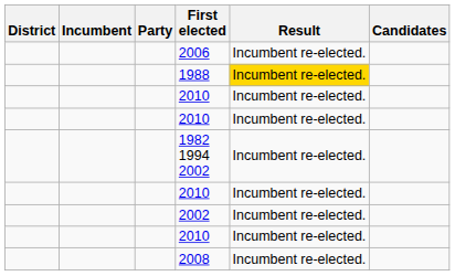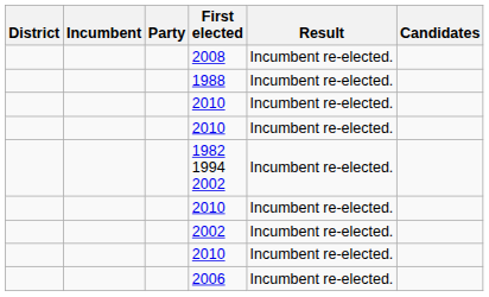 <table class="wikitable sortable">
 <tr valign=bottom>
 <th>District</th>
 <th>Incumbent</th>
 <th>Party</th>
 <th>First<br>elected</th>
 <th>Result</th>
 <th>Candidates</th>
 </tr>
 <tr>
 <td></td>
 <td></td>
 <td></td>
-<td><a href='#'>2006</a></td>
+<td><a href='#'>2008</a></td>
 <td>Incumbent re-elected.</td>
 <td nowrap></td>
 </tr>
 <tr>
 <td></td>
 <td></td>
 <td></td>
 <td><a href='#'>1988 </a></td>
-<td style="background: gold;">Incumbent re-elected.</td>
+<td>Incumbent re-elected.</td>
 <td nowrap></td>
 </tr>
 <tr>
 <td></td>
 <td></td>
 <td></td>
 <td><a href='#'>2010</a></td>
 <td>Incumbent re-elected.</td>
 <td nowrap></td>
 </tr>
 <tr>
 <td></td>
 <td></td>
 <td></td>
 <td><a href='#'>2010</a></td>
 <td>Incumbent re-elected.</td>
 <td nowrap></td>
 </tr>
 <tr>
 <td></td>
 <td></td>
 <td></td>
 <td><a href='#'>1982</a><br>1994 <br><a href='#'>2002</a></td>
 <td>Incumbent re-elected.</td>
 <td nowrap></td>
 </tr>
 <tr>
 <td></td>
 <td></td>
 <td></td>
 <td><a href='#'>2010</a></td>
 <td>Incumbent re-elected.</td>
 <td nowrap></td>
 </tr>
 <tr>
 <td></td>
 <td></td>
 <td></td>
 <td><a href='#'>2002</a></td>
 <td>Incumbent re-elected.</td>
 <td nowrap></td>
 </tr>
 <tr>
 <td></td>
 <td></td>
 <td></td>
 <td><a href='#'>2010</a></td>
 <td>Incumbent re-elected.</td>
 <td nowrap></td>
 </tr>
 <tr>
 <td></td>
 <td></td>
 <td></td>
-<td><a href='#'>2008</a></td>
+<td><a href='#'>2006</a></td>
 <td>Incumbent re-elected.</td>
 <td nowrap></td>
 </tr>
 </table>
